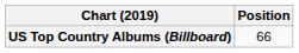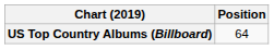 <table class="wikitable plainrowheaders" style="text-align:center">
 <tr>
 <th scope="col">Chart (2019)</th>
 <th scope="col">Position</th>
 </tr>
 <tr>
 <th scope="row">US Top Country Albums (<em>Billboard</em>)</th>
-<td>66</td>
+<td>64</td>
 </tr>
 </table>
